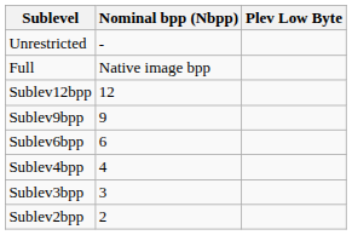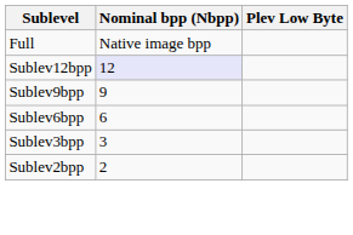 <table class="wikitable mw-collapsible mw-collapsed" border="1" style="border-collapse: collapse;">
 <tr>
 <th scope="col">Sublevel</th>
 <th scope="col">Nominal bpp (Nbpp)</th>
 <th scope="col">Plev Low Byte</th>
-</tr>
-<tr>
-<td>Unrestricted</td>
-<td>-</td>
-<td></td>
 </tr>
 <tr>
 <td>Full</td>
 <td>Native image bpp</td>
 <td></td>
 </tr>
 <tr>
 <td>Sublev12bpp</td>
-<td>12</td>
+<td style="background: lavender;">12</td>
 <td></td>
 </tr>
 <tr>
 <td>Sublev9bpp</td>
 <td>9</td>
 <td></td>
 </tr>
 <tr>
 <td>Sublev6bpp</td>
 <td>6</td>
 <td></td>
 </tr>
 <tr>
-<td>Sublev4bpp</td>
-<td>4</td>
-<td></td>
-</tr>
-<tr>
 <td>Sublev3bpp</td>
 <td>3</td>
 <td></td>
 </tr>
 <tr>
 <td>Sublev2bpp</td>
 <td>2</td>
 <td></td>
 </tr>
 </table>
